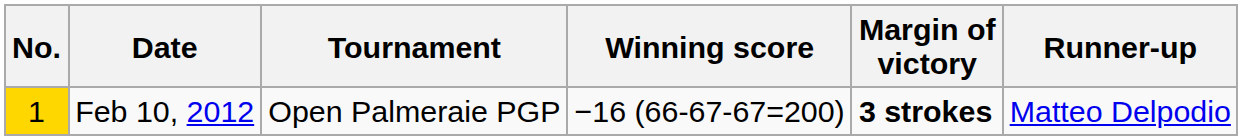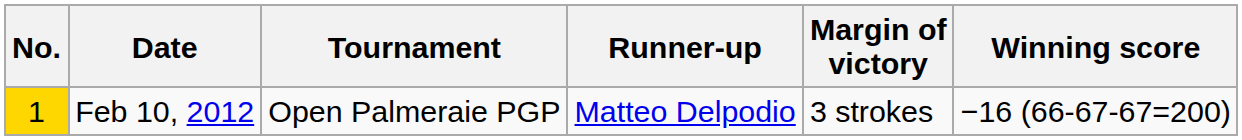 <table class="wikitable" style="font-size:95%;">
 <tr>
 <th>No.</th>
 <th>Date</th>
 <th>Tournament</th>
+<th>Runner-up</th>
+<th>Margin of<br>victory</th>
 <th>Winning score</th>
-<th>Margin of<br>victory</th>
-<th>Runner-up</th>
 </tr>
 <tr>
 <td align=center style="background: gold;">1</td>
 <td align=right>Feb 10, <a href='#'>2012</a></td>
 <td>Open Palmeraie PGP</td>
+<td> <a href='#'>Matteo Delpodio</a></td>
+<td>3 strokes</td>
 <td>−16 (66-67-67=200)</td>
-<td><strong>3 strokes</strong></td>
-<td> <a href='#'>Matteo Delpodio</a></td>
 </tr>
 </table>
